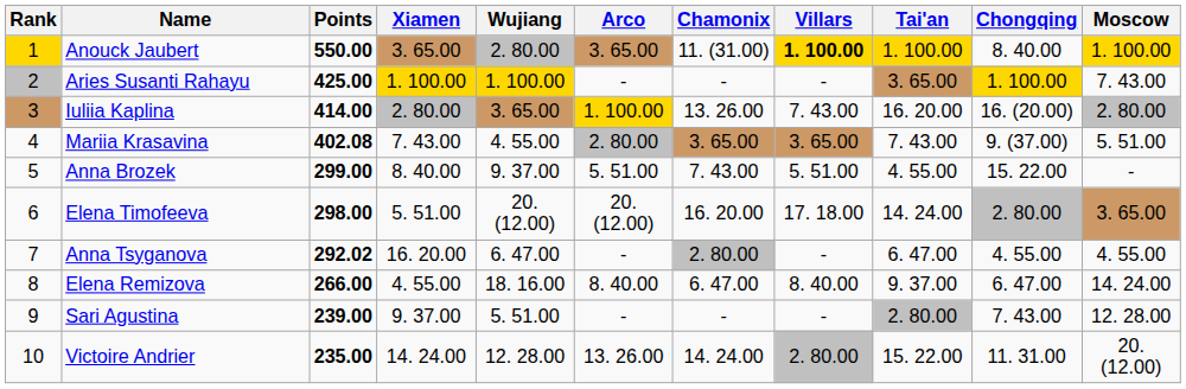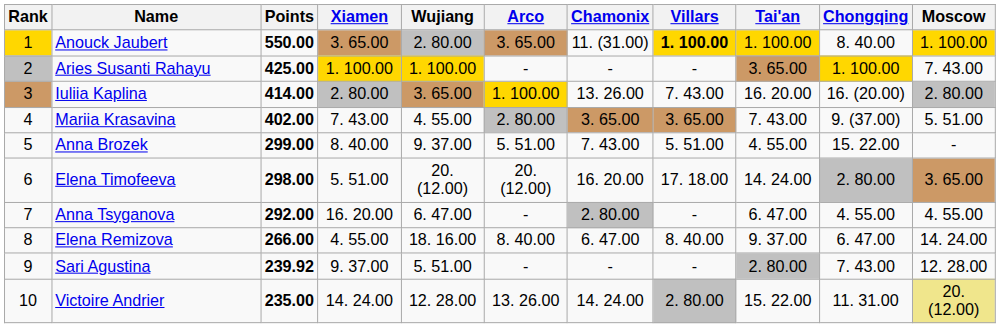 <table class="wikitable sortable">
 <tr>
 <th>Rank</th>
 <th width = "200">Name</th>
 <th data-sort-type="number">Points</th>
 <th width = "75" data-sort-type="number"><a href='#'>Xiamen</a></th>
 <th width = "75" data-sort-type="number">Wujiang</th>
 <th width = "75" data-sort-type="number"><a href='#'>Arco</a></th>
 <th width = "75" data-sort-type="number"><a href='#'>Chamonix</a></th>
 <th width = "75" data-sort-type="number"><a href='#'>Villars</a></th>
 <th width = "75" data-sort-type="number"><a href='#'>Tai'an</a></th>
 <th width = "75" data-sort-type="number"><a href='#'>Chongqing</a></th>
 <th width = "75" data-sort-type="number">Moscow</th>
 </tr>
 <tr>
 <td align="center" style="background: gold">1</td>
 <td> <a href='#'>Anouck Jaubert</a></td>
 <td align="center"><strong>550.00</strong></td>
 <td align="center" style="background: #cc9966">3. 65.00</td>
 <td align="center" style="background: silver">2. 80.00</td>
 <td align="center" style="background: #cc9966">3. 65.00</td>
 <td align="center">11. (31.00)</td>
 <td align="center" style="background: gold"><strong>1. 100.00</strong></td>
 <td align="center" style="background: gold">1. 100.00</td>
 <td align="center">8. 40.00</td>
 <td align="center" style="background: gold">1. 100.00</td>
 </tr>
 <tr>
 <td align="center" style="background: silver">2</td>
 <td> <a href='#'>Aries Susanti Rahayu</a></td>
 <td align="center"><strong>425.00</strong></td>
 <td align="center" style="background: gold">1. 100.00</td>
 <td align="center" style="background: gold">1. 100.00</td>
 <td align="center">-</td>
 <td align="center">-</td>
 <td align="center">-</td>
 <td align="center" style="background: #cc9966">3. 65.00</td>
 <td align="center" style="background: gold">1. 100.00</td>
 <td align="center">7. 43.00</td>
 </tr>
 <tr>
 <td align="center" style="background: #cc9966">3</td>
 <td> <a href='#'>Iuliia Kaplina</a></td>
 <td align="center"><strong>414.00</strong></td>
 <td align="center" style="background: silver">2. 80.00</td>
 <td align="center" style="background: #cc9966">3. 65.00</td>
 <td align="center" style="background: gold">1. 100.00</td>
 <td align="center">13. 26.00</td>
 <td align="center">7. 43.00</td>
 <td align="center">16. 20.00</td>
 <td align="center">16. (20.00)</td>
 <td align="center" style="background: silver">2. 80.00</td>
 </tr>
 <tr>
 <td align="center">4</td>
 <td> <a href='#'>Mariia Krasavina</a></td>
-<td align="center"><strong>402.08</strong></td>
+<td align="center"><strong>402.00</strong></td>
 <td align="center">7. 43.00</td>
 <td align="center">4. 55.00</td>
 <td align="center" style="background: silver">2. 80.00</td>
 <td align="center" style="background: #cc9966">3. 65.00</td>
 <td align="center" style="background: #cc9966">3. 65.00</td>
 <td align="center">7. 43.00</td>
 <td align="center">9. (37.00)</td>
 <td align="center">5. 51.00</td>
 </tr>
 <tr>
 <td align="center">5</td>
 <td> <a href='#'>Anna Brozek</a></td>
 <td align="center"><strong>299.00</strong></td>
 <td align="center">8. 40.00</td>
 <td align="center">9. 37.00</td>
 <td align="center">5. 51.00</td>
 <td align="center">7. 43.00</td>
 <td align="center">5. 51.00</td>
 <td align="center">4. 55.00</td>
 <td align="center">15. 22.00</td>
 <td align="center">-</td>
 </tr>
 <tr>
 <td align="center">6</td>
 <td> <a href='#'>Elena Timofeeva</a></td>
 <td align="center"><strong>298.00</strong></td>
 <td align="center">5. 51.00</td>
 <td align="center">20. (12.00)</td>
 <td align="center">20. (12.00)</td>
 <td align="center">16. 20.00</td>
 <td align="center">17. 18.00</td>
 <td align="center">14. 24.00</td>
 <td align="center" style="background: silver">2. 80.00</td>
 <td align="center" style="background: #cc9966">3. 65.00</td>
 </tr>
 <tr>
 <td align="center">7</td>
 <td> <a href='#'>Anna Tsyganova</a></td>
-<td align="center"><strong>292.02</strong></td>
+<td align="center"><strong>292.00</strong></td>
 <td align="center">16. 20.00</td>
 <td align="center">6. 47.00</td>
 <td align="center">-</td>
 <td align="center" style="background: silver">2. 80.00</td>
 <td align="center">-</td>
 <td align="center">6. 47.00</td>
 <td align="center">4. 55.00</td>
 <td align="center">4. 55.00</td>
 </tr>
 <tr>
 <td align="center">8</td>
 <td> <a href='#'>Elena Remizova</a></td>
 <td align="center"><strong>266.00</strong></td>
 <td align="center">4. 55.00</td>
 <td align="center">18. 16.00</td>
 <td align="center">8. 40.00</td>
 <td align="center">6. 47.00</td>
 <td align="center">8. 40.00</td>
 <td align="center">9. 37.00</td>
 <td align="center">6. 47.00</td>
 <td align="center">14. 24.00</td>
 </tr>
 <tr>
 <td align="center">9</td>
 <td> <a href='#'>Sari Agustina</a></td>
-<td align="center"><strong>239.00</strong></td>
+<td align="center"><strong>239.92</strong></td>
 <td align="center">9. 37.00</td>
 <td align="center">5. 51.00</td>
 <td align="center">-</td>
 <td align="center">-</td>
 <td align="center">-</td>
 <td align="center" style="background: silver">2. 80.00</td>
 <td align="center">7. 43.00</td>
 <td align="center">12. 28.00</td>
 </tr>
 <tr>
 <td align="center">10</td>
 <td> <a href='#'>Victoire Andrier</a></td>
 <td align="center"><strong>235.00</strong></td>
 <td align="center">14. 24.00</td>
 <td align="center">12. 28.00</td>
 <td align="center">13. 26.00</td>
 <td align="center">14. 24.00</td>
 <td align="center" style="background: silver">2. 80.00</td>
 <td align="center">15. 22.00</td>
 <td align="center">11. 31.00</td>
-<td align="center">20. (12.00)</td>
+<td align="center" style="background: khaki;">20. (12.00)</td>
 </tr>
 </table>
